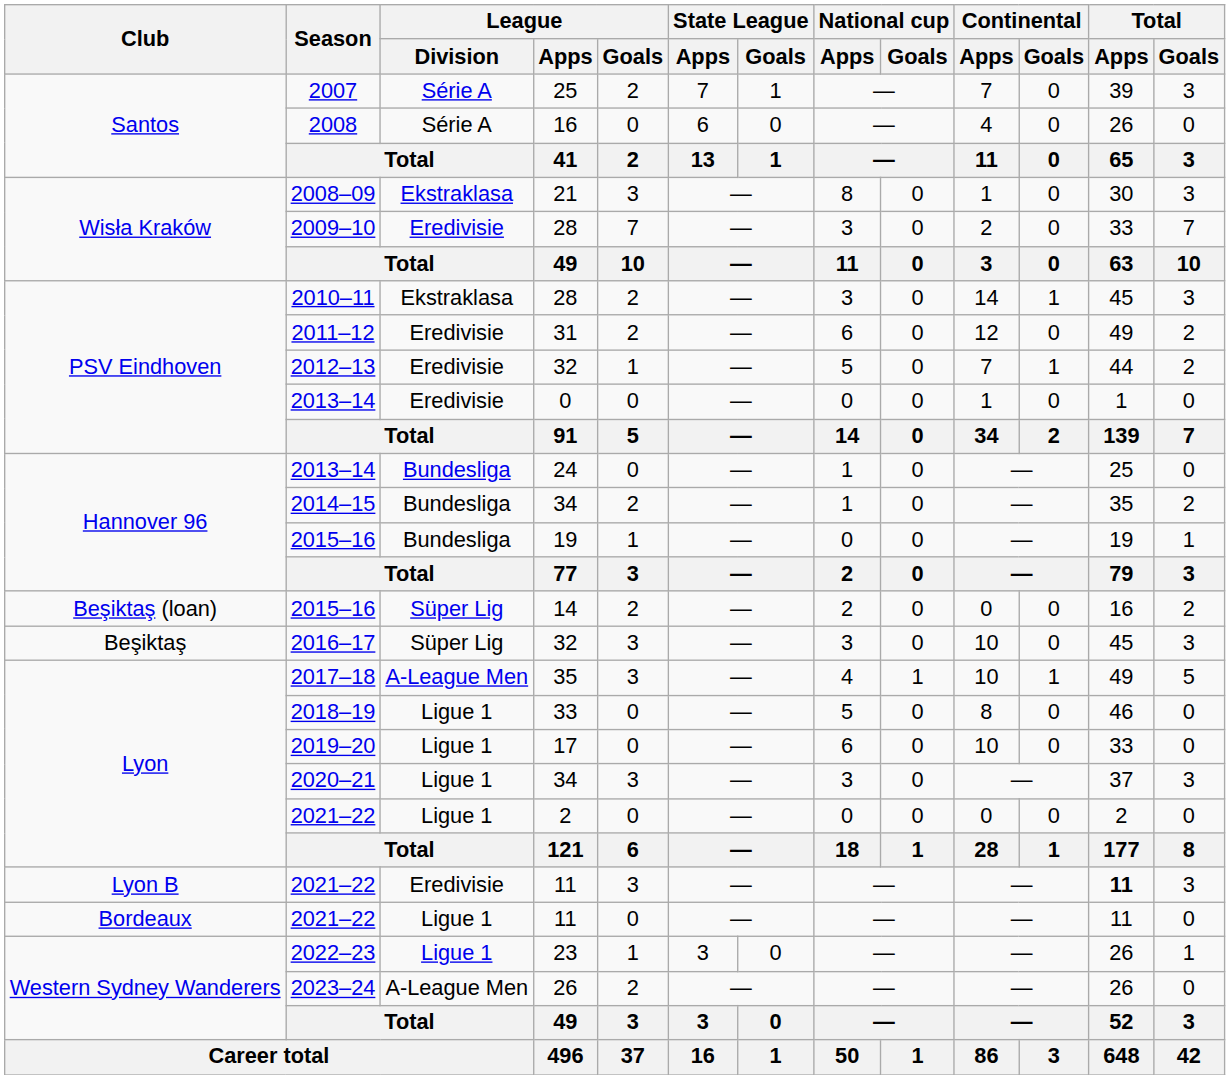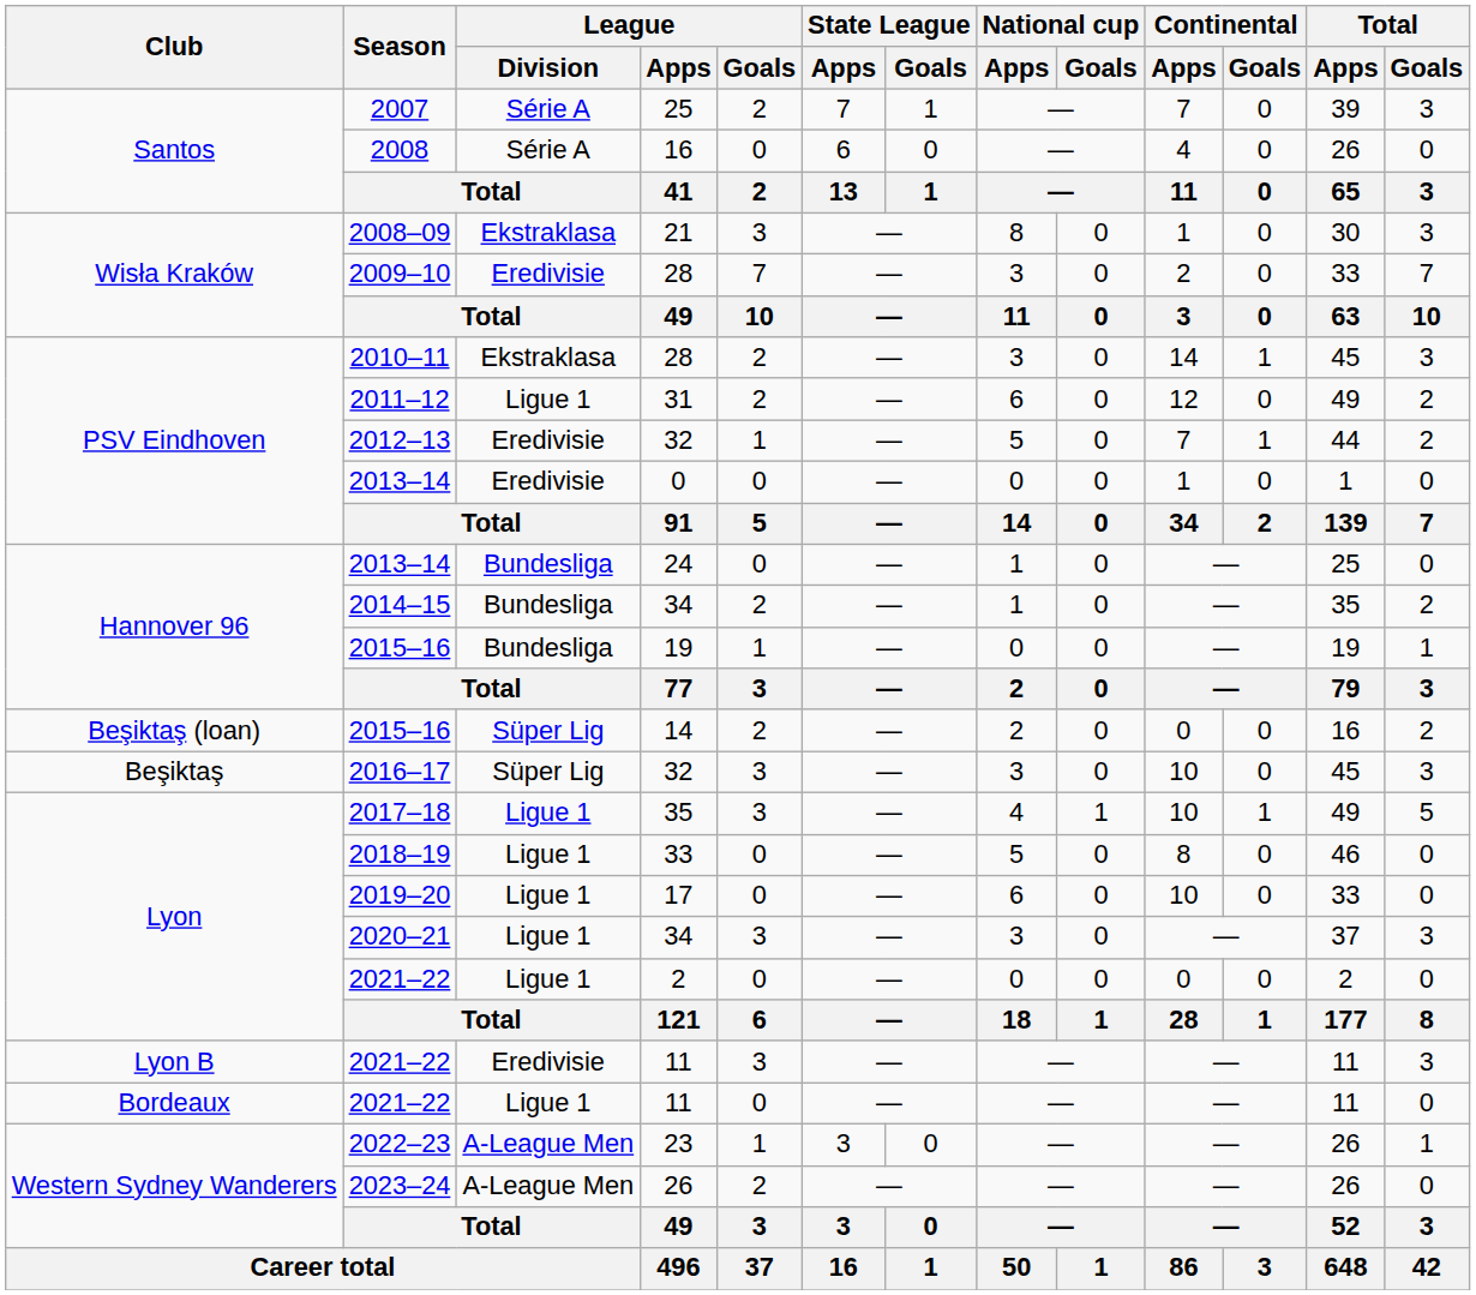 <table class="wikitable" style="text-align: center">
 <tr>
 <th rowspan="2">Club</th>
 <th rowspan="2">Season</th>
 <th colspan="3">League</th>
 <th colspan="2">State League</th>
 <th colspan="2">National cup</th>
 <th colspan="2">Continental</th>
 <th colspan="2">Total</th>
 </tr>
 <tr>
 <th>Division</th>
 <th>Apps</th>
 <th>Goals</th>
 <th>Apps</th>
 <th>Goals</th>
 <th>Apps</th>
 <th>Goals</th>
 <th>Apps</th>
 <th>Goals</th>
 <th>Apps</th>
 <th>Goals</th>
 </tr>
 <tr>
 <td rowspan="3"><a href='#'>Santos</a></td>
 <td><a href='#'>2007</a></td>
 <td><a href='#'>Série A</a></td>
 <td>25</td>
 <td>2</td>
 <td>7</td>
 <td>1</td>
 <td colspan="2">—</td>
 <td>7</td>
 <td>0</td>
 <td>39</td>
 <td>3</td>
 </tr>
 <tr>
 <td><a href='#'>2008</a></td>
 <td>Série A</td>
 <td>16</td>
 <td>0</td>
 <td>6</td>
 <td>0</td>
 <td colspan="2">—</td>
 <td>4</td>
 <td>0</td>
 <td>26</td>
 <td>0</td>
 </tr>
 <tr>
 <th colspan="2">Total</th>
 <th>41</th>
 <th>2</th>
 <th>13</th>
 <th>1</th>
 <th colspan="2">—</th>
 <th>11</th>
 <th>0</th>
 <th>65</th>
 <th>3</th>
 </tr>
 <tr>
 <td rowspan="3"><a href='#'>Wisła Kraków</a></td>
 <td><a href='#'>2008–09</a></td>
 <td><a href='#'>Ekstraklasa</a></td>
 <td>21</td>
 <td>3</td>
 <td colspan="2">—</td>
 <td>8</td>
 <td>0</td>
 <td>1</td>
 <td>0</td>
 <td>30</td>
 <td>3</td>
 </tr>
 <tr>
 <td><a href='#'>2009–10</a></td>
 <td><a href='#'>Eredivisie</a></td>
 <td>28</td>
 <td>7</td>
 <td colspan="2">—</td>
 <td>3</td>
 <td>0</td>
 <td>2</td>
 <td>0</td>
 <td>33</td>
 <td>7</td>
 </tr>
 <tr>
 <th colspan="2">Total</th>
 <th>49</th>
 <th>10</th>
 <th colspan="2">—</th>
 <th>11</th>
 <th>0</th>
 <th>3</th>
 <th>0</th>
 <th>63</th>
 <th>10</th>
 </tr>
 <tr>
 <td rowspan="5"><a href='#'>PSV Eindhoven</a></td>
 <td><a href='#'>2010–11</a></td>
 <td>Ekstraklasa</td>
 <td>28</td>
 <td>2</td>
 <td colspan="2">—</td>
 <td>3</td>
 <td>0</td>
 <td>14</td>
 <td>1</td>
 <td>45</td>
 <td>3</td>
 </tr>
 <tr>
 <td><a href='#'>2011–12</a></td>
-<td>Eredivisie</td>
+<td>Ligue 1</td>
 <td>31</td>
 <td>2</td>
 <td colspan="2">—</td>
 <td>6</td>
 <td>0</td>
 <td>12</td>
 <td>0</td>
 <td>49</td>
 <td>2</td>
 </tr>
 <tr>
 <td><a href='#'>2012–13</a></td>
 <td>Eredivisie</td>
 <td>32</td>
 <td>1</td>
 <td colspan="2">—</td>
 <td>5</td>
 <td>0</td>
 <td>7</td>
 <td>1</td>
 <td>44</td>
 <td>2</td>
 </tr>
 <tr>
 <td><a href='#'>2013–14</a></td>
 <td>Eredivisie</td>
 <td>0</td>
 <td>0</td>
 <td colspan="2">—</td>
 <td>0</td>
 <td>0</td>
 <td>1</td>
 <td>0</td>
 <td>1</td>
 <td>0</td>
 </tr>
 <tr>
 <th colspan="2">Total</th>
 <th>91</th>
 <th>5</th>
 <th colspan="2">—</th>
 <th>14</th>
 <th>0</th>
 <th>34</th>
 <th>2</th>
 <th>139</th>
 <th>7</th>
 </tr>
 <tr>
 <td rowspan="4"><a href='#'>Hannover 96</a></td>
 <td><a href='#'>2013–14</a></td>
 <td><a href='#'>Bundesliga</a></td>
 <td>24</td>
 <td>0</td>
 <td colspan="2">—</td>
 <td>1</td>
 <td>0</td>
 <td colspan="2">—</td>
 <td>25</td>
 <td>0</td>
 </tr>
 <tr>
 <td><a href='#'>2014–15</a></td>
 <td>Bundesliga</td>
 <td>34</td>
 <td>2</td>
 <td colspan="2">—</td>
 <td>1</td>
 <td>0</td>
 <td colspan="2">—</td>
 <td>35</td>
 <td>2</td>
 </tr>
 <tr>
 <td><a href='#'>2015–16</a></td>
 <td>Bundesliga</td>
 <td>19</td>
 <td>1</td>
 <td colspan="2">—</td>
 <td>0</td>
 <td>0</td>
 <td colspan="2">—</td>
 <td>19</td>
 <td>1</td>
 </tr>
 <tr>
 <th colspan="2">Total</th>
 <th>77</th>
 <th>3</th>
 <th colspan="2">—</th>
 <th>2</th>
 <th>0</th>
 <th colspan="2">—</th>
 <th>79</th>
 <th>3</th>
 </tr>
 <tr>
 <td><a href='#'>Beşiktaş</a> (loan)</td>
 <td><a href='#'>2015–16</a></td>
 <td><a href='#'>Süper Lig</a></td>
 <td>14</td>
 <td>2</td>
 <td colspan="2">—</td>
 <td>2</td>
 <td>0</td>
 <td>0</td>
 <td>0</td>
 <td>16</td>
 <td>2</td>
 </tr>
 <tr>
 <td>Beşiktaş</td>
 <td><a href='#'>2016–17</a></td>
 <td>Süper Lig</td>
 <td>32</td>
 <td>3</td>
 <td colspan="2">—</td>
 <td>3</td>
 <td>0</td>
 <td>10</td>
 <td>0</td>
 <td>45</td>
 <td>3</td>
 </tr>
 <tr>
 <td rowspan="6"><a href='#'>Lyon</a></td>
 <td><a href='#'>2017–18</a></td>
-<td><a href='#'>A-League Men</a></td>
+<td><a href='#'>Ligue 1</a></td>
 <td>35</td>
 <td>3</td>
 <td colspan="2">—</td>
 <td>4</td>
 <td>1</td>
 <td>10</td>
 <td>1</td>
 <td>49</td>
 <td>5</td>
 </tr>
 <tr>
 <td><a href='#'>2018–19</a></td>
 <td>Ligue 1</td>
 <td>33</td>
 <td>0</td>
 <td colspan="2">—</td>
 <td>5</td>
 <td>0</td>
 <td>8</td>
 <td>0</td>
 <td>46</td>
 <td>0</td>
 </tr>
 <tr>
 <td><a href='#'>2019–20</a></td>
 <td>Ligue 1</td>
 <td>17</td>
 <td>0</td>
 <td colspan="2">—</td>
 <td>6</td>
 <td>0</td>
 <td>10</td>
 <td>0</td>
 <td>33</td>
 <td>0</td>
 </tr>
 <tr>
 <td><a href='#'>2020–21</a></td>
 <td>Ligue 1</td>
 <td>34</td>
 <td>3</td>
 <td colspan="2">—</td>
 <td>3</td>
 <td>0</td>
 <td colspan="2">—</td>
 <td>37</td>
 <td>3</td>
 </tr>
 <tr>
 <td><a href='#'>2021–22</a></td>
 <td>Ligue 1</td>
 <td>2</td>
 <td>0</td>
 <td colspan="2">—</td>
 <td>0</td>
 <td>0</td>
 <td>0</td>
 <td>0</td>
 <td>2</td>
 <td>0</td>
 </tr>
 <tr>
 <th colspan="2">Total</th>
 <th>121</th>
 <th>6</th>
 <th colspan="2">—</th>
 <th>18</th>
 <th>1</th>
 <th>28</th>
 <th>1</th>
 <th>177</th>
 <th>8</th>
 </tr>
 <tr>
 <td><a href='#'>Lyon B</a></td>
 <td><a href='#'>2021–22</a></td>
 <td>Eredivisie</td>
 <td>11</td>
 <td>3</td>
 <td colspan="2">—</td>
 <td colspan="2">—</td>
 <td colspan="2">—</td>
-<td><strong>11</strong></td>
+<td>11</td>
 <td>3</td>
 </tr>
 <tr>
 <td><a href='#'>Bordeaux</a></td>
 <td><a href='#'>2021–22</a></td>
 <td>Ligue 1</td>
 <td>11</td>
 <td>0</td>
 <td colspan="2">—</td>
 <td colspan="2">—</td>
 <td colspan="2">—</td>
 <td>11</td>
 <td>0</td>
 </tr>
 <tr>
 <td rowspan="3"><a href='#'>Western Sydney Wanderers</a></td>
 <td><a href='#'>2022–23</a></td>
-<td><a href='#'>Ligue 1</a></td>
+<td><a href='#'>A-League Men</a></td>
 <td>23</td>
 <td>1</td>
 <td>3</td>
 <td>0</td>
 <td colspan="2">—</td>
 <td colspan="2">—</td>
 <td>26</td>
 <td>1</td>
 </tr>
 <tr>
 <td><a href='#'>2023–24</a></td>
 <td>A-League Men</td>
 <td>26</td>
 <td>2</td>
 <td colspan="2">—</td>
 <td colspan="2">—</td>
 <td colspan="2">—</td>
 <td>26</td>
 <td>0</td>
 </tr>
 <tr>
 <th colspan="2">Total</th>
 <th>49</th>
 <th>3</th>
 <th>3</th>
 <th>0</th>
 <th colspan="2">—</th>
 <th colspan="2">—</th>
 <th>52</th>
 <th>3</th>
 </tr>
 <tr>
 <th colspan="3">Career total</th>
 <th>496</th>
 <th>37</th>
 <th>16</th>
 <th>1</th>
 <th>50</th>
 <th>1</th>
 <th>86</th>
 <th>3</th>
 <th>648</th>
 <th>42</th>
 </tr>
 </table>
